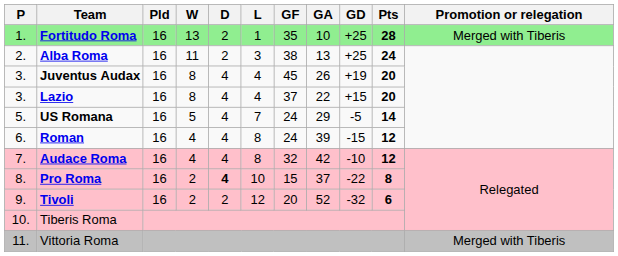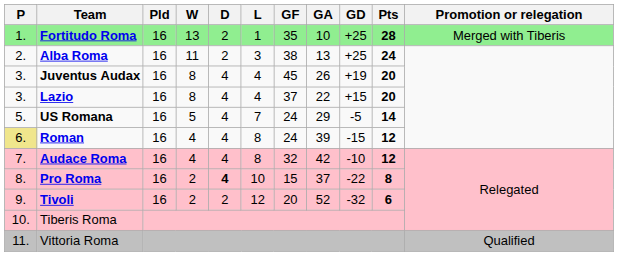 <table class="wikitable sortable" style="text-align: center;">
 <tr>
 <th width=33>P<br></th>
 <th>Team<br></th>
 <th width=33>Pld<br></th>
 <th width=33>W<br></th>
 <th width=33>D<br></th>
 <th width=33>L<br></th>
 <th width=33>GF<br></th>
 <th width=33>GA<br></th>
 <th width=33>GD<br></th>
 <th width=33>Pts<br></th>
 <th class="unsortable" width=250>Promotion or relegation<br></th>
 </tr>
 <tr style="background: #90EE90;">
 <td>1.</td>
 <td align="left"><strong><a href='#'>Fortitudo Roma</a></strong></td>
 <td>16</td>
 <td>13</td>
 <td>2</td>
 <td>1</td>
 <td>35</td>
 <td>10</td>
 <td>+25</td>
 <td><strong>28</strong></td>
 <td>Merged with Tiberis</td>
 </tr>
 <tr>
 <td>2.</td>
 <td align="left"><strong><a href='#'>Alba Roma</a></strong></td>
 <td>16</td>
 <td>11</td>
 <td>2</td>
 <td>3</td>
 <td>38</td>
 <td>13</td>
 <td>+25</td>
 <td><strong>24</strong></td>
 </tr>
 <tr>
 <td>3.</td>
 <td align="left"><strong>Juventus Audax</strong></td>
 <td>16</td>
 <td>8</td>
 <td>4</td>
 <td>4</td>
 <td>45</td>
 <td>26</td>
 <td>+19</td>
 <td><strong>20</strong></td>
 </tr>
 <tr>
 <td>3.</td>
 <td align="left"><strong><a href='#'>Lazio</a></strong></td>
 <td>16</td>
 <td>8</td>
 <td>4</td>
 <td>4</td>
 <td>37</td>
 <td>22</td>
 <td>+15</td>
 <td><strong>20</strong></td>
 </tr>
 <tr>
 <td>5.</td>
 <td align="left"><strong>US Romana</strong></td>
 <td>16</td>
 <td>5</td>
 <td>4</td>
 <td>7</td>
 <td>24</td>
 <td>29</td>
 <td>-5</td>
 <td><strong>14</strong></td>
 </tr>
 <tr>
-<td>6.</td>
+<td style="background: khaki;">6.</td>
 <td align="left"><strong><a href='#'>Roman</a></strong></td>
 <td>16</td>
 <td>4</td>
 <td>4</td>
 <td>8</td>
 <td>24</td>
 <td>39</td>
 <td>-15</td>
 <td><strong>12</strong></td>
 </tr>
 <tr style="background: Pink">
 <td>7.</td>
 <td align="left"><strong><a href='#'>Audace Roma</a></strong></td>
 <td>16</td>
 <td>4</td>
 <td>4</td>
 <td>8</td>
 <td>32</td>
 <td>42</td>
 <td>-10</td>
 <td><strong>12</strong></td>
 <td rowspan=4>Relegated</td>
 </tr>
 <tr style="background: Pink">
 <td>8.</td>
 <td align="left"><strong><a href='#'>Pro Roma</a></strong></td>
 <td>16</td>
 <td>2</td>
 <td><strong>4</strong></td>
 <td>10</td>
 <td>15</td>
 <td>37</td>
 <td>-22</td>
 <td><strong>8</strong></td>
 </tr>
 <tr style="background: Pink">
 <td>9.</td>
 <td align="left"><strong><a href='#'>Tivoli</a></strong></td>
 <td>16</td>
 <td>2</td>
 <td>2</td>
 <td>12</td>
 <td>20</td>
 <td>52</td>
 <td>-32</td>
 <td><strong>6</strong></td>
 </tr>
 <tr style="background: Pink">
 <td>10.</td>
 <td align="left">Tiberis Roma</td>
 <td colspan=8></td>
 </tr>
 <tr style="background: Silver">
 <td>11.</td>
 <td align="left">Vittoria Roma</td>
 <td colspan=8></td>
-<td>Merged with Tiberis</td>
+<td>Qualified</td>
 </tr>
 </table>
